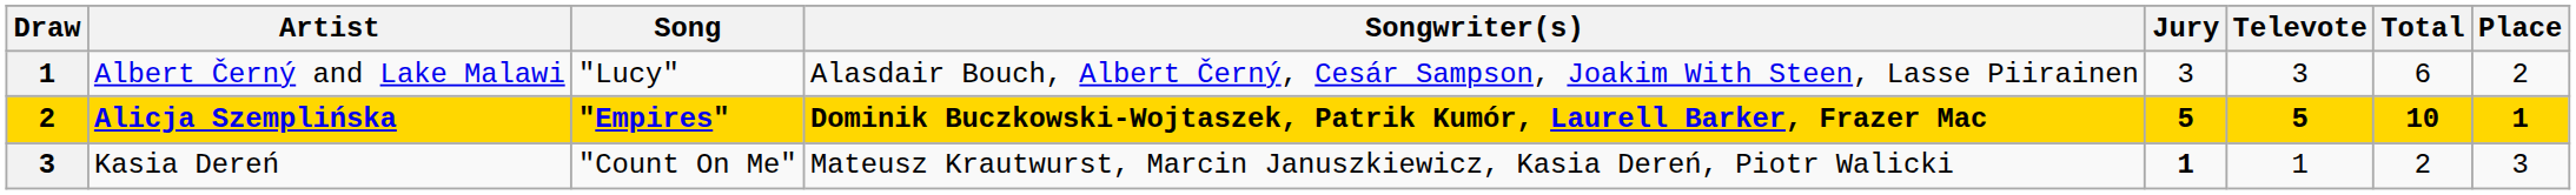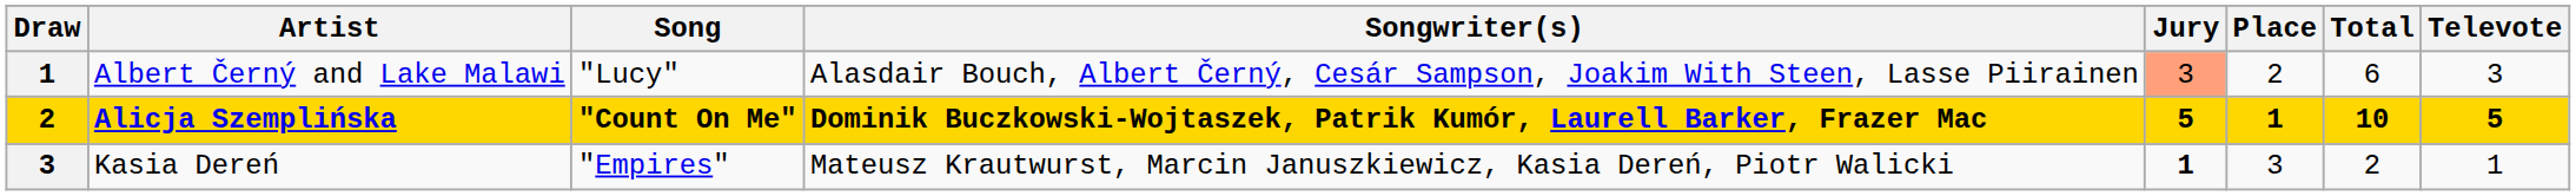 <table class="sortable wikitable plainrowheaders" style="margin: 1em auto 1em auto;">
 <tr>
 <th scope="col">Draw</th>
 <th scope="col">Artist</th>
 <th scope="col">Song</th>
 <th scope="col">Songwriter(s)</th>
 <th scope="col">Jury</th>
+<th scope="col">Place</th>
+<th scope="col">Total</th>
 <th scope="col">Televote</th>
-<th scope="col">Total</th>
-<th scope="col">Place</th>
 </tr>
 <tr>
 <th scope="row" style="text-align:center;">1</th>
 <td><a href='#'>Albert Černý</a> and <a href='#'>Lake Malawi</a></td>
 <td>"Lucy"</td>
 <td>Alasdair Bouch, <a href='#'>Albert Černý</a>, <a href='#'>Cesár Sampson</a>, <a href='#'>Joakim With Steen</a>, Lasse Piirainen</td>
+<td align="center" style="background: lightsalmon;">3</td>
+<td align="center">2</td>
+<td align="center">6</td>
 <td align="center">3</td>
-<td align="center">3</td>
-<td align="center">6</td>
-<td align="center">2</td>
 </tr>
 <tr style="font-weight:bold; background:gold;">
 <th scope="row" style="text-align:center;font-weight:bold; background:gold;">2</th>
 <td><a href='#'>Alicja Szemplińska</a></td>
-<td>"<a href='#'>Empires</a>"</td>
+<td>"Count On Me"</td>
 <td>Dominik Buczkowski-Wojtaszek, Patrik Kumór, <a href='#'>Laurell Barker</a>, Frazer Mac</td>
 <td align="center">5</td>
+<td align="center">1</td>
+<td align="center">10</td>
 <td align="center">5</td>
-<td align="center">10</td>
-<td align="center">1</td>
 </tr>
 <tr>
 <th scope="row" style="text-align:center;">3</th>
 <td>Kasia Dereń</td>
-<td>"Count On Me"</td>
+<td>"<a href='#'>Empires</a>"</td>
 <td>Mateusz Krautwurst, Marcin Januszkiewicz, Kasia Dereń, Piotr Walicki</td>
 <td align="center"><strong>1</strong></td>
+<td align="center">3</td>
+<td align="center">2</td>
 <td align="center">1</td>
-<td align="center">2</td>
-<td align="center">3</td>
 </tr>
 </table>
